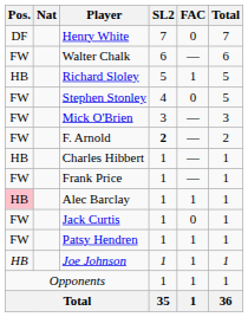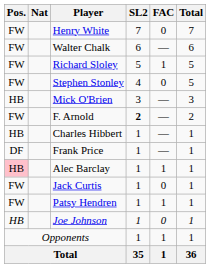 <table class="wikitable"  style="text-align:center; border:1px #aaa solid;">
 <tr>
 <th>Pos.</th>
 <th>Nat</th>
 <th>Player</th>
 <th>SL2</th>
 <th>FAC</th>
 <th>Total</th>
 </tr>
 <tr>
-<td>DF</td>
+<td>FW</td>
 <td></td>
 <td style="text-align:left;"><a href='#'>Henry White</a></td>
 <td>7</td>
 <td>0</td>
 <td>7</td>
 </tr>
 <tr>
 <td>FW</td>
 <td></td>
 <td style="text-align:left;">Walter Chalk</td>
 <td>6</td>
 <td>—</td>
 <td>6</td>
 </tr>
 <tr>
-<td>HB</td>
+<td>FW</td>
 <td></td>
 <td style="text-align:left;"><a href='#'>Richard Sloley</a></td>
 <td>5</td>
 <td>1</td>
 <td>5</td>
 </tr>
 <tr>
 <td>FW</td>
 <td></td>
 <td style="text-align:left;"><a href='#'>Stephen Stonley</a></td>
 <td>4</td>
 <td>0</td>
 <td>5</td>
 </tr>
 <tr>
-<td>FW</td>
+<td>HB</td>
 <td></td>
 <td style="text-align:left;"><a href='#'>Mick O'Brien</a></td>
 <td>3</td>
 <td>—</td>
 <td>3</td>
 </tr>
 <tr>
 <td>FW</td>
 <td></td>
 <td style="text-align:left;">F. Arnold</td>
 <td><strong>2</strong></td>
 <td>—</td>
 <td>2</td>
 </tr>
 <tr>
 <td>HB</td>
 <td></td>
 <td style="text-align:left;">Charles Hibbert</td>
 <td>1</td>
 <td>—</td>
 <td>1</td>
 </tr>
 <tr>
-<td>FW</td>
+<td>DF</td>
 <td></td>
 <td style="text-align:left;">Frank Price</td>
 <td>1</td>
 <td>—</td>
 <td>1</td>
 </tr>
 <tr>
 <td style="background: pink;">HB</td>
 <td></td>
 <td style="text-align:left;">Alec Barclay</td>
 <td>1</td>
 <td>1</td>
 <td>1</td>
 </tr>
 <tr>
 <td>FW</td>
 <td><em></em></td>
 <td style="text-align:left;"><a href='#'>Jack Curtis</a></td>
 <td>1</td>
 <td>0</td>
 <td>1</td>
 </tr>
 <tr>
 <td>FW</td>
 <td></td>
 <td style="text-align:left;"><a href='#'>Patsy Hendren</a></td>
 <td>1</td>
 <td>1</td>
 <td>1</td>
 </tr>
 <tr>
 <td><em>HB</em></td>
 <td><em></em></td>
 <td style="text-align:left;"><a href='#'><em>Joe Johnson</em></a></td>
 <td><em>1</em></td>
-<td>1</td>
+<td><em>0</em></td>
 <td><em>1</em></td>
 </tr>
 <tr>
 <td colspan="3"><em>Opponents</em></td>
 <td>1</td>
 <td>1</td>
 <td>1</td>
 </tr>
 <tr>
 <th colspan="3">Total</th>
 <th>35</th>
 <th>1</th>
 <th>36</th>
 </tr>
 </table>
